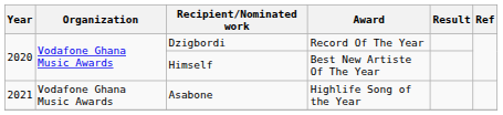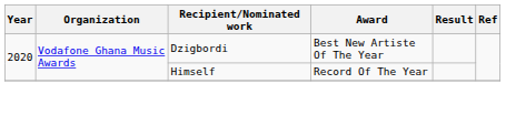 <table class="wikitable sortable">
 <tr>
 <th><strong>Year</strong></th>
 <th>Organization</th>
 <th><strong>Recipient/Nominated work</strong></th>
 <th><strong>Award</strong></th>
 <th><strong>Result</strong></th>
 <th><strong>Ref</strong></th>
 </tr>
 <tr>
 <td rowspan="2">2020</td>
 <td rowspan="2"><a href='#'>Vodafone Ghana Music Awards</a></td>
 <td>Dzigbordi</td>
-<td>Record Of The Year</td>
+<td>Best New Artiste Of The Year</td>
 <td></td>
 <td rowspan="2"></td>
 </tr>
 <tr>
 <td>Himself</td>
-<td>Best New Artiste Of The Year</td>
-<td></td>
-</tr>
-<tr>
-<td>2021</td>
-<td>Vodafone Ghana Music Awards</td>
-<td>Asabone</td>
-<td>Highlife Song of the Year</td>
-<td></td>
+<td>Record Of The Year</td>
 <td></td>
 </tr>
 <tr>
 </tr>
 </table>
